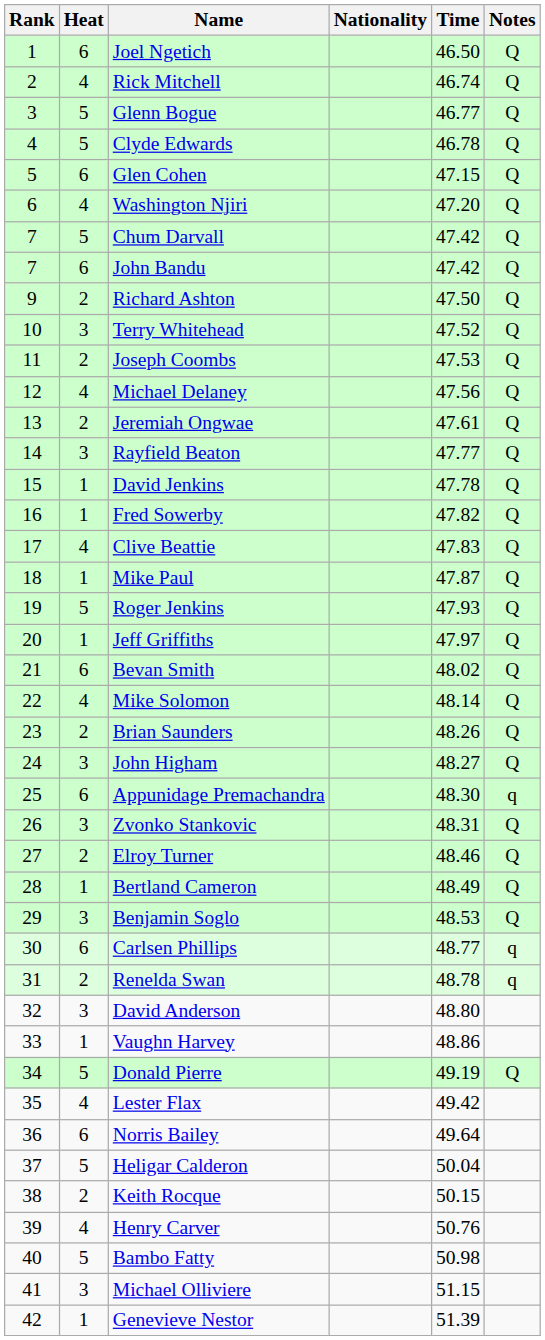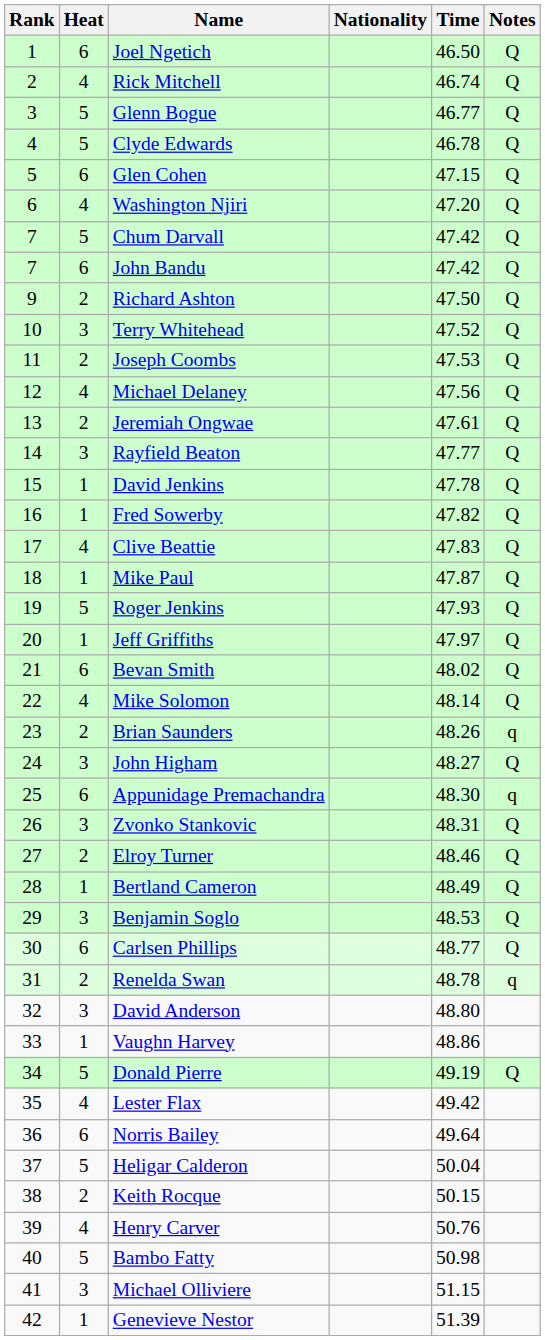 <table class="wikitable sortable" style="text-align:center">
 <tr>
 <th>Rank</th>
 <th>Heat</th>
 <th>Name</th>
 <th>Nationality</th>
 <th>Time</th>
 <th>Notes</th>
 </tr>
 <tr bgcolor=ccffcc>
 <td>1</td>
 <td>6</td>
 <td align=left><a href='#'>Joel Ngetich</a></td>
 <td align=left></td>
 <td>46.50</td>
 <td>Q</td>
 </tr>
 <tr bgcolor=ccffcc>
 <td>2</td>
 <td>4</td>
 <td align=left><a href='#'>Rick Mitchell</a></td>
 <td align=left></td>
 <td>46.74</td>
 <td>Q</td>
 </tr>
 <tr bgcolor=ccffcc>
 <td>3</td>
 <td>5</td>
 <td align=left><a href='#'>Glenn Bogue</a></td>
 <td align=left></td>
 <td>46.77</td>
 <td>Q</td>
 </tr>
 <tr bgcolor=ccffcc>
 <td>4</td>
 <td>5</td>
 <td align=left><a href='#'>Clyde Edwards</a></td>
 <td align=left></td>
 <td>46.78</td>
 <td>Q</td>
 </tr>
 <tr bgcolor=ccffcc>
 <td>5</td>
 <td>6</td>
 <td align=left><a href='#'>Glen Cohen</a></td>
 <td align=left></td>
 <td>47.15</td>
 <td>Q</td>
 </tr>
 <tr bgcolor=ccffcc>
 <td>6</td>
 <td>4</td>
 <td align=left><a href='#'>Washington Njiri</a></td>
 <td align=left></td>
 <td>47.20</td>
 <td>Q</td>
 </tr>
 <tr bgcolor=ccffcc>
 <td>7</td>
 <td>5</td>
 <td align=left><a href='#'>Chum Darvall</a></td>
 <td align=left></td>
 <td>47.42</td>
 <td>Q</td>
 </tr>
 <tr bgcolor=ccffcc>
 <td>7</td>
 <td>6</td>
 <td align=left><a href='#'>John Bandu</a></td>
 <td align=left></td>
 <td>47.42</td>
 <td>Q</td>
 </tr>
 <tr bgcolor=ccffcc>
 <td>9</td>
 <td>2</td>
 <td align=left><a href='#'>Richard Ashton</a></td>
 <td align=left></td>
 <td>47.50</td>
 <td>Q</td>
 </tr>
 <tr bgcolor=ccffcc>
 <td>10</td>
 <td>3</td>
 <td align=left><a href='#'>Terry Whitehead</a></td>
 <td align=left></td>
 <td>47.52</td>
 <td>Q</td>
 </tr>
 <tr bgcolor=ccffcc>
 <td>11</td>
 <td>2</td>
 <td align=left><a href='#'>Joseph Coombs</a></td>
 <td align=left></td>
 <td>47.53</td>
 <td>Q</td>
 </tr>
 <tr bgcolor=ccffcc>
 <td>12</td>
 <td>4</td>
 <td align=left><a href='#'>Michael Delaney</a></td>
 <td align=left></td>
 <td>47.56</td>
 <td>Q</td>
 </tr>
 <tr bgcolor=ccffcc>
 <td>13</td>
 <td>2</td>
 <td align=left><a href='#'>Jeremiah Ongwae</a></td>
 <td align=left></td>
 <td>47.61</td>
 <td>Q</td>
 </tr>
 <tr bgcolor=ccffcc>
 <td>14</td>
 <td>3</td>
 <td align=left><a href='#'>Rayfield Beaton</a></td>
 <td align=left></td>
 <td>47.77</td>
 <td>Q</td>
 </tr>
 <tr bgcolor=ccffcc>
 <td>15</td>
 <td>1</td>
 <td align=left><a href='#'>David Jenkins</a></td>
 <td align=left></td>
 <td>47.78</td>
 <td>Q</td>
 </tr>
 <tr bgcolor=ccffcc>
 <td>16</td>
 <td>1</td>
 <td align=left><a href='#'>Fred Sowerby</a></td>
 <td align=left></td>
 <td>47.82</td>
 <td>Q</td>
 </tr>
 <tr bgcolor=ccffcc>
 <td>17</td>
 <td>4</td>
 <td align=left><a href='#'>Clive Beattie</a></td>
 <td align=left></td>
 <td>47.83</td>
 <td>Q</td>
 </tr>
 <tr bgcolor=ccffcc>
 <td>18</td>
 <td>1</td>
 <td align=left><a href='#'>Mike Paul</a></td>
 <td align=left></td>
 <td>47.87</td>
 <td>Q</td>
 </tr>
 <tr bgcolor=ccffcc>
 <td>19</td>
 <td>5</td>
 <td align=left><a href='#'>Roger Jenkins</a></td>
 <td align=left></td>
 <td>47.93</td>
 <td>Q</td>
 </tr>
 <tr bgcolor=ccffcc>
 <td>20</td>
 <td>1</td>
 <td align=left><a href='#'>Jeff Griffiths</a></td>
 <td align=left></td>
 <td>47.97</td>
 <td>Q</td>
 </tr>
 <tr bgcolor=ccffcc>
 <td>21</td>
 <td>6</td>
 <td align=left><a href='#'>Bevan Smith</a></td>
 <td align=left></td>
 <td>48.02</td>
 <td>Q</td>
 </tr>
 <tr bgcolor=ccffcc>
 <td>22</td>
 <td>4</td>
 <td align=left><a href='#'>Mike Solomon</a></td>
 <td align=left></td>
 <td>48.14</td>
 <td>Q</td>
 </tr>
 <tr bgcolor=ccffcc>
 <td>23</td>
 <td>2</td>
 <td align=left><a href='#'>Brian Saunders</a></td>
 <td align=left></td>
 <td>48.26</td>
-<td>Q</td>
+<td>q</td>
 </tr>
 <tr bgcolor=ccffcc>
 <td>24</td>
 <td>3</td>
 <td align=left><a href='#'>John Higham</a></td>
 <td align=left></td>
 <td>48.27</td>
 <td>Q</td>
 </tr>
 <tr bgcolor=ccffcc>
 <td>25</td>
 <td>6</td>
 <td align=left><a href='#'>Appunidage Premachandra</a></td>
 <td align=left></td>
 <td>48.30</td>
 <td>q</td>
 </tr>
 <tr bgcolor=ccffcc>
 <td>26</td>
 <td>3</td>
 <td align=left><a href='#'>Zvonko Stankovic</a></td>
 <td align=left></td>
 <td>48.31</td>
 <td>Q</td>
 </tr>
 <tr bgcolor=ccffcc>
 <td>27</td>
 <td>2</td>
 <td align=left><a href='#'>Elroy Turner</a></td>
 <td align=left></td>
 <td>48.46</td>
 <td>Q</td>
 </tr>
 <tr bgcolor=ccffcc>
 <td>28</td>
 <td>1</td>
 <td align=left><a href='#'>Bertland Cameron</a></td>
 <td align=left></td>
 <td>48.49</td>
 <td>Q</td>
 </tr>
 <tr bgcolor=ccffcc>
 <td>29</td>
 <td>3</td>
 <td align=left><a href='#'>Benjamin Soglo</a></td>
 <td align=left></td>
 <td>48.53</td>
 <td>Q</td>
 </tr>
 <tr bgcolor=ddffdd>
 <td>30</td>
 <td>6</td>
 <td align=left><a href='#'>Carlsen Phillips</a></td>
 <td align=left></td>
 <td>48.77</td>
-<td>q</td>
+<td>Q</td>
 </tr>
 <tr bgcolor=ddffdd>
 <td>31</td>
 <td>2</td>
 <td align=left><a href='#'>Renelda Swan</a></td>
 <td align=left></td>
 <td>48.78</td>
 <td>q</td>
 </tr>
 <tr>
 <td>32</td>
 <td>3</td>
 <td align=left><a href='#'>David Anderson</a></td>
 <td align=left></td>
 <td>48.80</td>
 <td></td>
 </tr>
 <tr>
 <td>33</td>
 <td>1</td>
 <td align=left><a href='#'>Vaughn Harvey</a></td>
 <td align=left></td>
 <td>48.86</td>
 <td></td>
 </tr>
 <tr bgcolor=ccffcc>
 <td>34</td>
 <td>5</td>
 <td align=left><a href='#'>Donald Pierre</a></td>
 <td align=left></td>
 <td>49.19</td>
 <td>Q</td>
 </tr>
 <tr>
 <td>35</td>
 <td>4</td>
 <td align=left><a href='#'>Lester Flax</a></td>
 <td align=left></td>
 <td>49.42</td>
 <td></td>
 </tr>
 <tr>
 <td>36</td>
 <td>6</td>
 <td align=left><a href='#'>Norris Bailey</a></td>
 <td align=left></td>
 <td>49.64</td>
 <td></td>
 </tr>
 <tr>
 <td>37</td>
 <td>5</td>
 <td align=left><a href='#'>Heligar Calderon</a></td>
 <td align=left></td>
 <td>50.04</td>
 <td></td>
 </tr>
 <tr>
 <td>38</td>
 <td>2</td>
 <td align=left><a href='#'>Keith Rocque</a></td>
 <td align=left></td>
 <td>50.15</td>
 <td></td>
 </tr>
 <tr>
 <td>39</td>
 <td>4</td>
 <td align=left><a href='#'>Henry Carver</a></td>
 <td align=left></td>
 <td>50.76</td>
 <td></td>
 </tr>
 <tr>
 <td>40</td>
 <td>5</td>
 <td align=left><a href='#'>Bambo Fatty</a></td>
 <td align=left></td>
 <td>50.98</td>
 <td></td>
 </tr>
 <tr>
 <td>41</td>
 <td>3</td>
 <td align=left><a href='#'>Michael Olliviere</a></td>
 <td align=left></td>
 <td>51.15</td>
 <td></td>
 </tr>
 <tr>
 <td>42</td>
 <td>1</td>
 <td align=left><a href='#'>Genevieve Nestor</a></td>
 <td align=left></td>
 <td>51.39</td>
 <td></td>
 </tr>
 </table>
